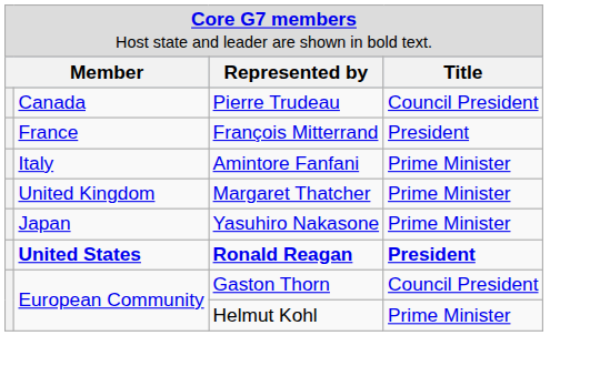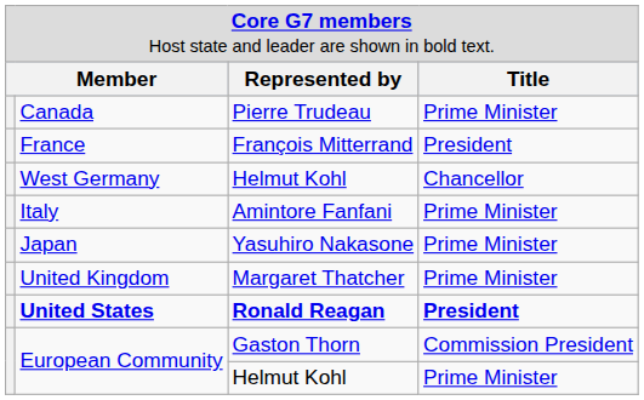 <table class="wikitable">
 <tr>
 <td colspan="4" style="text-align: center; background:Gainsboro"><strong><a href='#'>Core G7 members</a></strong><br><small>Host state and leader are shown in bold text.</small></td>
 </tr>
 <tr style="background:LightSteelBlue; text-align:center;">
 <th colspan=2>Member</th>
 <th>Represented by</th>
 <th>Title</th>
 </tr>
 <tr>
 <th></th>
 <td><a href='#'>Canada</a></td>
 <td><a href='#'>Pierre Trudeau</a></td>
-<td><a href='#'>Council President</a></td>
+<td><a href='#'>Prime Minister</a></td>
 </tr>
 <tr>
 <th></th>
 <td><a href='#'>France</a></td>
 <td><a href='#'>François Mitterrand</a></td>
 <td><a href='#'>President</a></td>
 </tr>
 <tr>
 <th></th>
+<td><a href='#'>West Germany</a></td>
+<td><a href='#'>Helmut Kohl</a></td>
+<td><a href='#'>Chancellor</a></td>
+</tr>
+<tr>
+<th></th>
 <td><a href='#'>Italy</a></td>
 <td><a href='#'>Amintore Fanfani</a></td>
 <td><a href='#'>Prime Minister</a></td>
 </tr>
 <tr>
 <th></th>
-<td><a href='#'>United Kingdom</a></td>
-<td><a href='#'>Margaret Thatcher</a></td>
+<td><a href='#'>Japan</a></td>
+<td><a href='#'>Yasuhiro Nakasone</a></td>
 <td><a href='#'>Prime Minister</a></td>
 </tr>
 <tr>
 <th></th>
-<td><a href='#'>Japan</a></td>
-<td><a href='#'>Yasuhiro Nakasone</a></td>
+<td><a href='#'>United Kingdom</a></td>
+<td><a href='#'>Margaret Thatcher</a></td>
 <td><a href='#'>Prime Minister</a></td>
 </tr>
 <tr>
 <th></th>
 <td><strong><a href='#'>United States</a></strong></td>
 <td><strong><a href='#'>Ronald Reagan</a></strong></td>
 <td><strong><a href='#'>President</a></strong></td>
 </tr>
 <tr>
 <th rowspan="2"></th>
 <td rowspan="2"><a href='#'>European Community</a></td>
 <td><a href='#'>Gaston Thorn</a></td>
-<td><a href='#'>Council President</a></td>
+<td><a href='#'>Commission President</a></td>
 </tr>
 <tr>
 <td>Helmut Kohl</td>
 <td><a href='#'>Prime Minister</a></td>
 </tr>
 </table>
